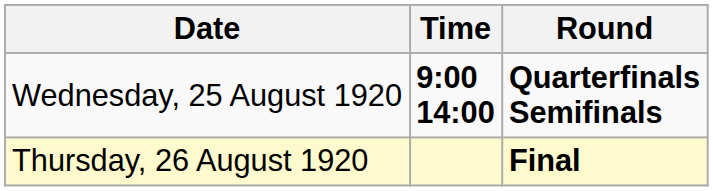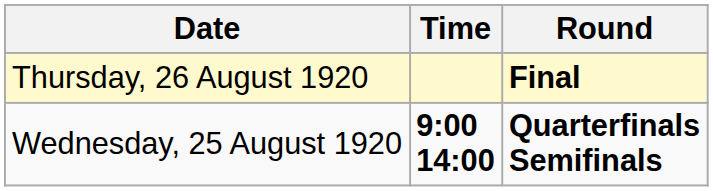 <table class="wikitable">
 <tr>
 <th>Date</th>
 <th>Time</th>
 <th>Round</th>
 </tr>
+<tr style=background:lemonchiffon>
+<td>Thursday, 26 August 1920</td>
+<td></td>
+<td><strong>Final</strong></td>
+</tr>
 <tr>
 <td>Wednesday, 25 August 1920</td>
 <td><strong>9:00</strong><br><strong>14:00</strong></td>
 <td><strong>Quarterfinals</strong><br><strong>Semifinals</strong></td>
 </tr>
-<tr style=background:lemonchiffon>
-<td>Thursday, 26 August 1920</td>
-<td></td>
-<td><strong>Final</strong></td>
-</tr>
 </table>
